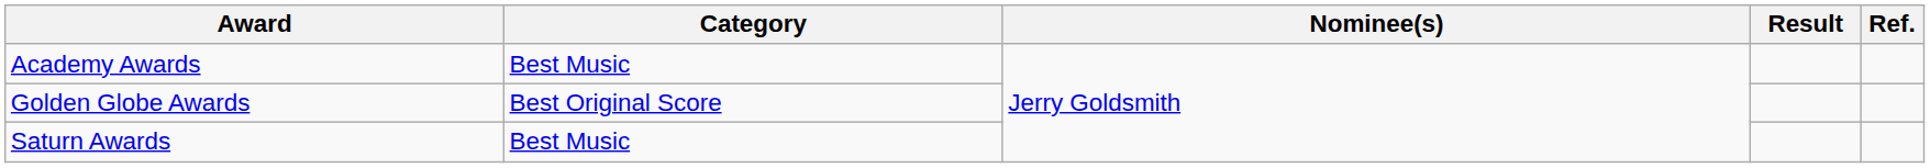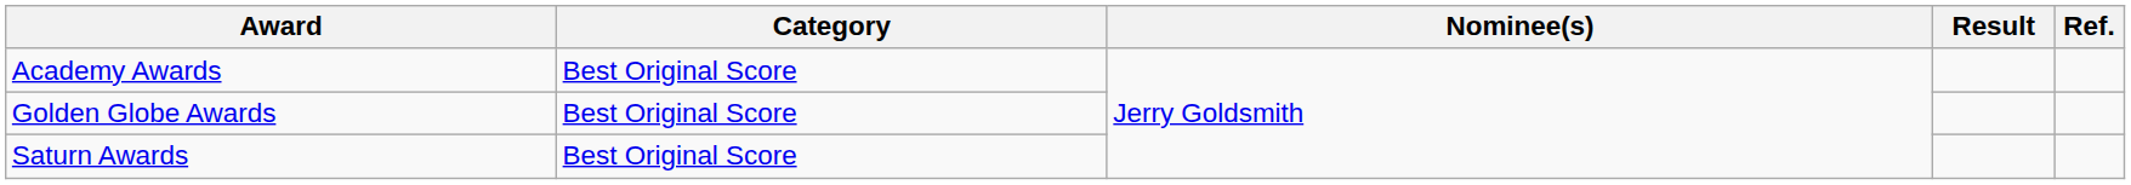 <table class="wikitable">
 <tr>
 <th style="width: 20%;">Award</th>
 <th style="width: 20%;">Category</th>
 <th style="width: 30%;">Nominee(s)</th>
 <th style="width: 4%;">Result</th>
 <th style="width: 1%;">Ref.</th>
 </tr>
 <tr>
 <td><a href='#'>Academy Awards</a></td>
-<td><a href='#'>Best Music</a></td>
+<td><a href='#'>Best Original Score</a></td>
 <td rowspan="3"><a href='#'>Jerry Goldsmith</a></td>
 <td></td>
 <td></td>
 </tr>
 <tr>
 <td><a href='#'>Golden Globe Awards</a></td>
 <td><a href='#'>Best Original Score</a></td>
 <td></td>
 <td></td>
 </tr>
 <tr>
 <td><a href='#'>Saturn Awards</a></td>
-<td><a href='#'>Best Music</a></td>
+<td><a href='#'>Best Original Score</a></td>
 <td></td>
 <td></td>
 </tr>
 </table>
